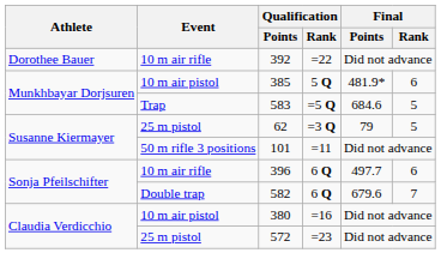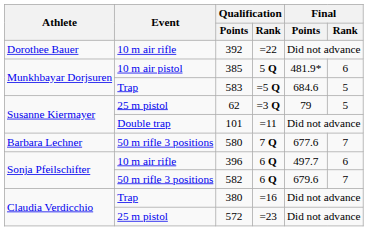 <table class="wikitable" style="font-size:90%">
 <tr>
 <th rowspan="2">Athlete</th>
 <th rowspan="2">Event</th>
 <th colspan=2>Qualification</th>
 <th colspan=2>Final</th>
 </tr>
 <tr style="font-size:95%">
 <th>Points</th>
 <th>Rank</th>
 <th>Points</th>
 <th>Rank</th>
 </tr>
 <tr align=center>
 <td align=left><a href='#'>Dorothee Bauer</a></td>
 <td align=left><a href='#'>10 m air rifle</a></td>
 <td>392</td>
 <td>=22</td>
 <td colspan=2>Did not advance</td>
 </tr>
 <tr align=center>
 <td align=left rowspan=2><a href='#'>Munkhbayar Dorjsuren</a></td>
 <td align=left><a href='#'>10 m air pistol</a></td>
 <td>385</td>
 <td>5 <strong>Q</strong></td>
 <td>481.9*</td>
 <td>6</td>
 </tr>
 <tr align=center>
 <td align=left><a href='#'>Trap</a></td>
 <td>583</td>
 <td>=5 <strong>Q</strong></td>
 <td>684.6</td>
 <td>5</td>
 </tr>
 <tr align=center>
 <td align=left rowspan=2><a href='#'>Susanne Kiermayer</a></td>
 <td align=left><a href='#'>25 m pistol</a></td>
 <td>62</td>
 <td>=3 <strong>Q</strong></td>
 <td>79</td>
 <td>5</td>
 </tr>
 <tr align=center>
-<td align=left><a href='#'>50 m rifle 3 positions</a></td>
+<td align=left><a href='#'>Double trap</a></td>
 <td>101</td>
 <td>=11</td>
 <td colspan=2>Did not advance</td>
+</tr>
+<tr align=center>
+<td align=left><a href='#'>Barbara Lechner</a></td>
+<td align=left><a href='#'>50 m rifle 3 positions</a></td>
+<td>580</td>
+<td>7 <strong>Q</strong></td>
+<td>677.6</td>
+<td>7</td>
 </tr>
 <tr align=center>
 <td align=left rowspan=2><a href='#'>Sonja Pfeilschifter</a></td>
 <td align=left><a href='#'>10 m air rifle</a></td>
 <td>396</td>
 <td>6 <strong>Q</strong></td>
 <td>497.7</td>
 <td>6</td>
 </tr>
 <tr align=center>
-<td align=left><a href='#'>Double trap</a></td>
+<td align=left><a href='#'>50 m rifle 3 positions</a></td>
 <td>582</td>
 <td>6 <strong>Q</strong></td>
 <td>679.6</td>
 <td>7</td>
 </tr>
 <tr align=center>
 <td align=left rowspan=2><a href='#'>Claudia Verdicchio</a></td>
-<td align=left><a href='#'>10 m air pistol</a></td>
+<td align=left><a href='#'>Trap</a></td>
 <td>380</td>
 <td>=16</td>
 <td colspan=2>Did not advance</td>
 </tr>
 <tr align=center>
 <td align=left><a href='#'>25 m pistol</a></td>
 <td>572</td>
 <td>=23</td>
 <td colspan=2>Did not advance</td>
 </tr>
 </table>
